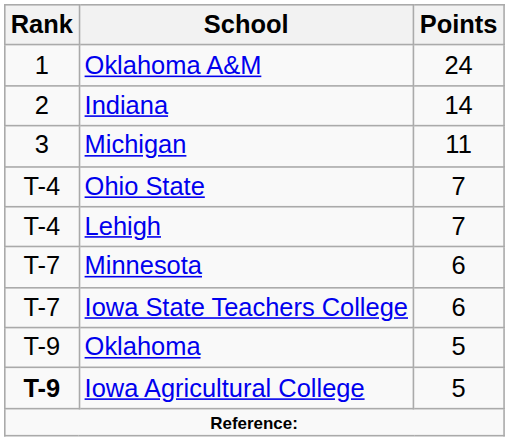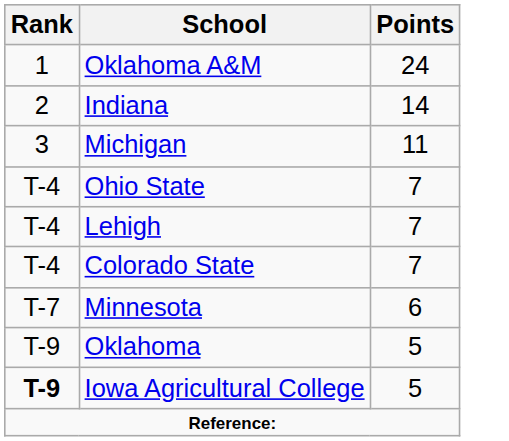 <table class="wikitable" style="text-align:center">
 <tr>
 <th>Rank</th>
 <th>School</th>
 <th>Points</th>
 </tr>
 <tr>
 <td>1</td>
 <td align=left><a href='#'>Oklahoma A&M</a></td>
 <td>24</td>
 </tr>
 <tr>
 <td>2</td>
 <td align=left><a href='#'>Indiana</a></td>
 <td>14</td>
 </tr>
 <tr>
 <td>3</td>
 <td align=left><a href='#'>Michigan</a></td>
 <td>11</td>
 </tr>
 <tr>
 <td>T-4</td>
 <td align=left><a href='#'>Ohio State</a></td>
 <td>7</td>
 </tr>
 <tr>
 <td>T-4</td>
 <td align=left><a href='#'>Lehigh</a></td>
 <td>7</td>
 </tr>
 <tr>
-<td>T-7</td>
-<td align=left><a href='#'>Minnesota</a></td>
-<td>6</td>
+<td>T-4</td>
+<td align=left><a href='#'>Colorado State</a></td>
+<td>7</td>
 </tr>
 <tr>
 <td>T-7</td>
-<td align=left><a href='#'>Iowa State Teachers College</a></td>
+<td align=left><a href='#'>Minnesota</a></td>
 <td>6</td>
 </tr>
 <tr>
 <td>T-9</td>
 <td align=left><a href='#'>Oklahoma</a></td>
 <td>5</td>
 </tr>
 <tr>
 <td><strong>T-9</strong></td>
 <td align=left><a href='#'>Iowa Agricultural College</a></td>
 <td>5</td>
 </tr>
 <tr>
 <td colspan="3"  style="font-size:8pt; text-align:center;"><strong>Reference:</strong></td>
 </tr>
 </table>
